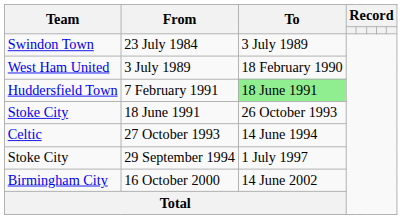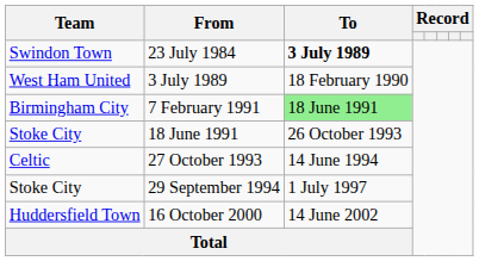 <table class=wikitable style="text-align: center">
 <tr>
 <th rowspan=2>Team</th>
 <th rowspan=2>From</th>
 <th rowspan=2>To</th>
 <th colspan=5>Record</th>
 </tr>
 <tr>
 <th></th>
 <th></th>
 <th></th>
 <th></th>
 <th></th>
 </tr>
 <tr>
 <td align=left><a href='#'>Swindon Town</a></td>
 <td align=left>23 July 1984</td>
-<td align=left>3 July 1989<br></td>
+<td align=left><strong>3 July 1989<br></strong></td>
 </tr>
 <tr>
 <td align=left><a href='#'>West Ham United</a></td>
 <td align=left>3 July 1989</td>
 <td align=left>18 February 1990<br></td>
 </tr>
 <tr>
-<td align=left><a href='#'>Huddersfield Town</a></td>
+<td align=left><a href='#'>Birmingham City</a></td>
 <td align=left>7 February 1991</td>
 <td align=left style="background: lightgreen;">18 June 1991<br></td>
 </tr>
 <tr>
 <td align=left><a href='#'>Stoke City</a></td>
 <td align=left>18 June 1991</td>
 <td align=left>26 October 1993<br></td>
 </tr>
 <tr>
 <td align=left><a href='#'>Celtic</a></td>
 <td align=left>27 October 1993</td>
 <td align=left>14 June 1994<br></td>
 </tr>
 <tr>
 <td align=left>Stoke City</td>
 <td align=left>29 September 1994</td>
 <td align=left>1 July 1997<br></td>
 </tr>
 <tr>
-<td align=left><a href='#'>Birmingham City</a></td>
+<td align=left><a href='#'>Huddersfield Town</a></td>
 <td align=left>16 October 2000</td>
 <td align=left>14 June 2002<br></td>
 </tr>
 <tr>
 <th colspan=3>Total<br></th>
 </tr>
 </table>
